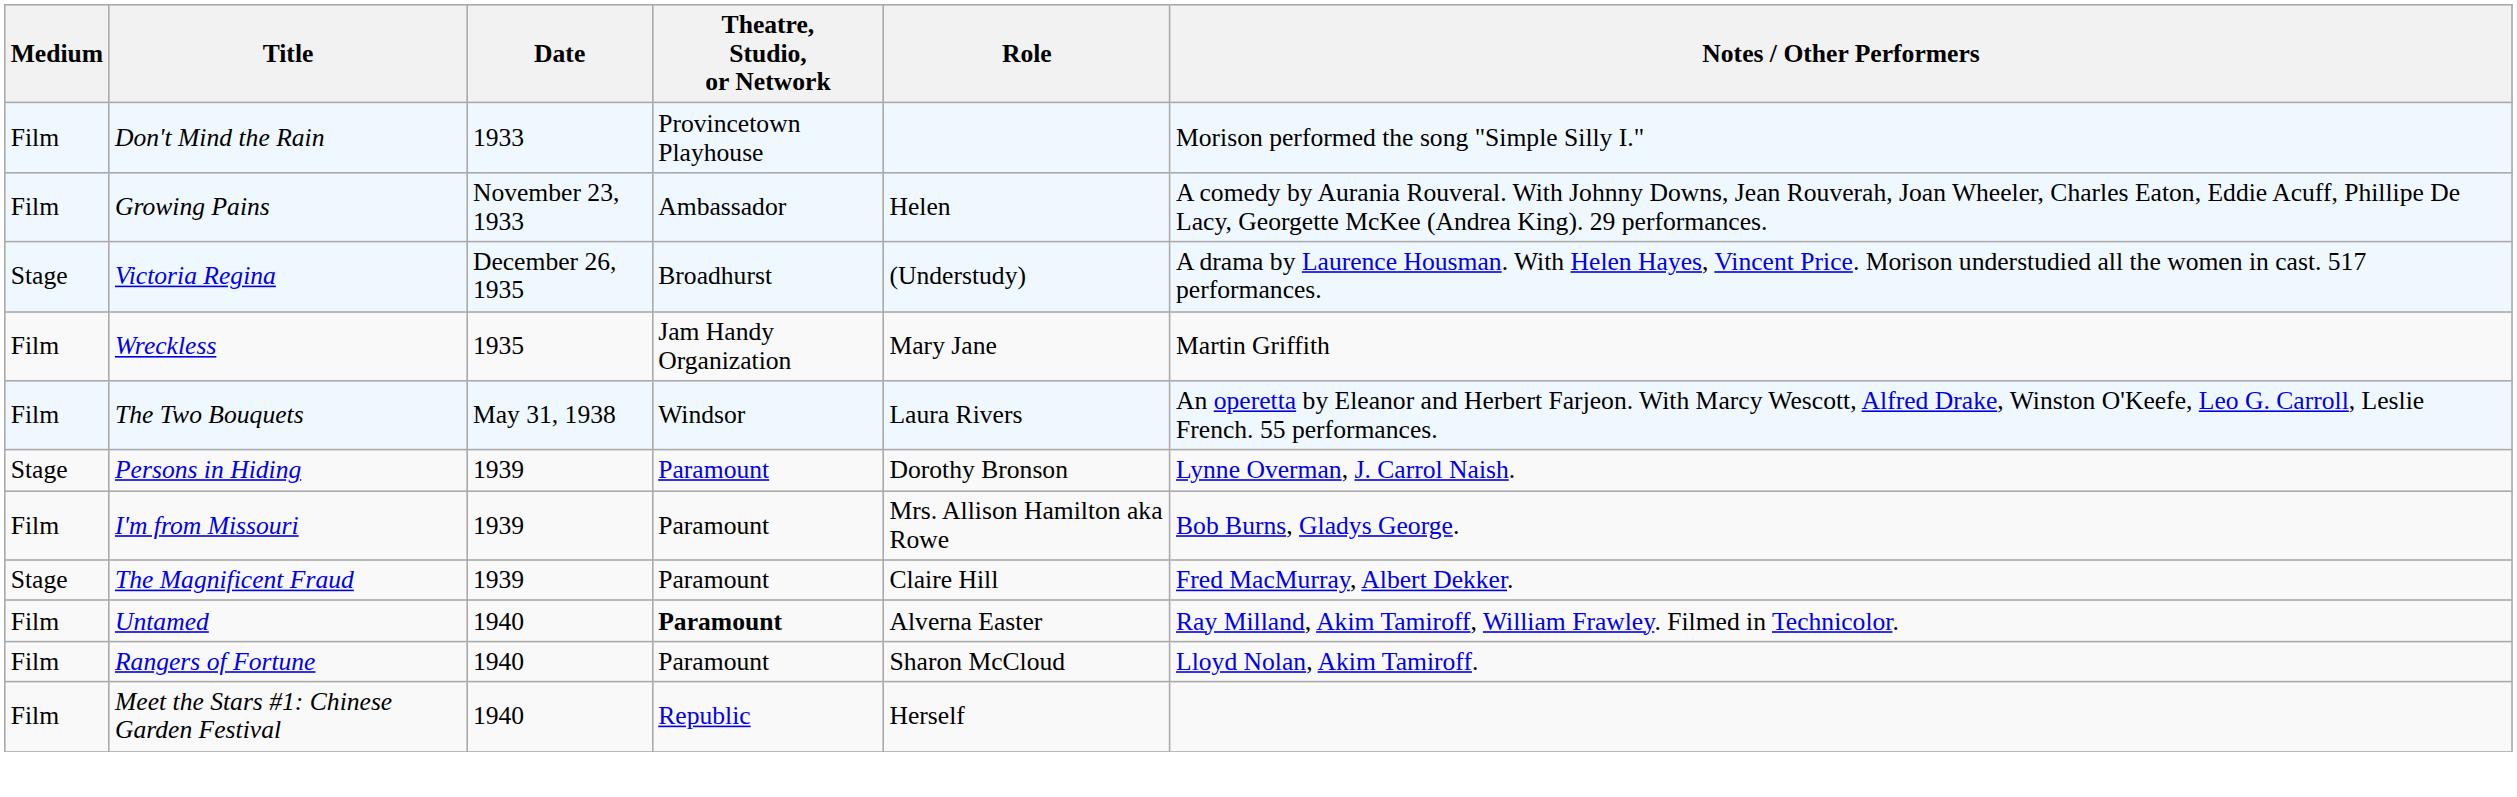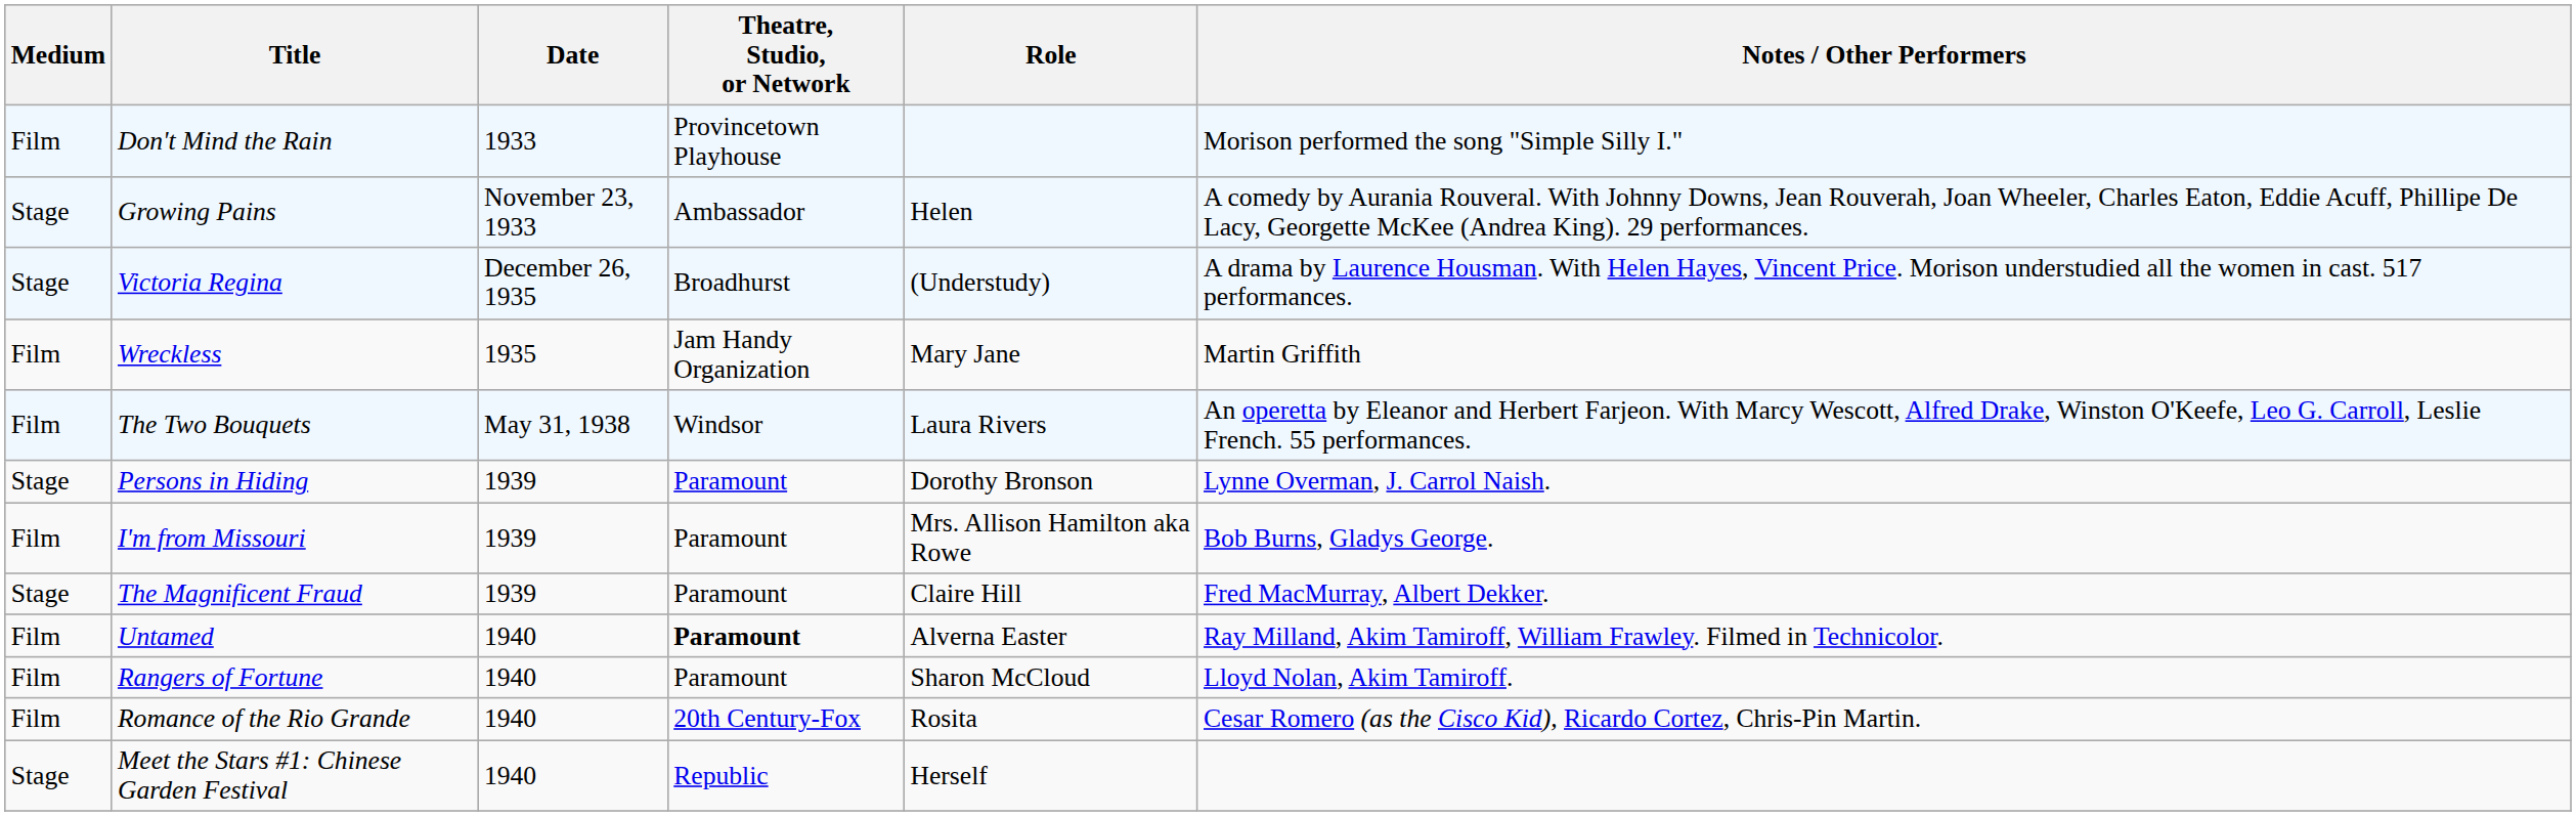 <table class=wikitable>
 <tr>
 <th>Medium</th>
 <th>Title</th>
 <th>Date</th>
 <th>Theatre,<br>Studio,<br>or Network</th>
 <th>Role</th>
 <th>Notes / Other Performers</th>
 </tr>
 <tr bgcolor=#F0F8FF>
 <td>Film</td>
 <td><em>Don't Mind the Rain</em></td>
 <td>1933</td>
 <td>Provincetown Playhouse</td>
 <td></td>
 <td>Morison performed the song "Simple Silly I."</td>
 </tr>
 <tr bgcolor=#F0F8FF>
-<td>Film</td>
+<td>Stage</td>
 <td><em>Growing Pains</em></td>
 <td>November 23, 1933</td>
 <td>Ambassador</td>
 <td>Helen</td>
 <td>A comedy by Aurania Rouveral. With Johnny Downs, Jean Rouverah, Joan Wheeler, Charles Eaton, Eddie Acuff, Phillipe De Lacy, Georgette McKee (Andrea King). 29 performances.</td>
 </tr>
 <tr bgcolor=#F0F8FF>
 <td>Stage</td>
 <td><em><a href='#'>Victoria Regina</a></em></td>
 <td>December 26, 1935</td>
 <td>Broadhurst</td>
 <td>(Understudy)</td>
 <td>A drama by <a href='#'>Laurence Housman</a>. With <a href='#'>Helen Hayes</a>, <a href='#'>Vincent Price</a>. Morison understudied all the women in cast. 517 performances.</td>
 </tr>
 <tr>
 <td>Film</td>
 <td><em><a href='#'>Wreckless</a></em></td>
 <td>1935</td>
 <td>Jam Handy Organization</td>
 <td>Mary Jane</td>
 <td>Martin Griffith</td>
 </tr>
 <tr bgcolor=#F0F8FF>
 <td>Film</td>
 <td><em>The Two Bouquets</em></td>
 <td>May 31, 1938</td>
 <td>Windsor</td>
 <td>Laura Rivers</td>
 <td>An <a href='#'>operetta</a> by Eleanor and Herbert Farjeon. With Marcy Wescott, <a href='#'>Alfred Drake</a>, Winston O'Keefe, <a href='#'>Leo G. Carroll</a>, Leslie French. 55 performances.</td>
 </tr>
 <tr>
 <td>Stage</td>
 <td><em><a href='#'>Persons in Hiding</a></em></td>
 <td>1939</td>
 <td><a href='#'>Paramount</a></td>
 <td>Dorothy Bronson</td>
 <td><a href='#'>Lynne Overman</a>, <a href='#'>J. Carrol Naish</a>.</td>
 </tr>
 <tr>
 <td>Film</td>
 <td><em><a href='#'>I'm from Missouri</a></em></td>
 <td>1939</td>
 <td>Paramount</td>
 <td>Mrs. Allison Hamilton aka Rowe</td>
 <td><a href='#'>Bob Burns</a>, <a href='#'>Gladys George</a>.</td>
 </tr>
 <tr>
 <td>Stage</td>
 <td><em><a href='#'>The Magnificent Fraud</a></em></td>
 <td>1939</td>
 <td>Paramount</td>
 <td>Claire Hill</td>
 <td><a href='#'>Fred MacMurray</a>, <a href='#'>Albert Dekker</a>.</td>
 </tr>
 <tr>
 <td>Film</td>
 <td><em><a href='#'>Untamed</a></em></td>
 <td>1940</td>
 <td><strong>Paramount</strong></td>
 <td>Alverna Easter</td>
 <td><a href='#'>Ray Milland</a>, <a href='#'>Akim Tamiroff</a>, <a href='#'>William Frawley</a>. Filmed in <a href='#'>Technicolor</a>.</td>
 </tr>
 <tr>
 <td>Film</td>
 <td><em><a href='#'>Rangers of Fortune</a></em></td>
 <td>1940</td>
 <td>Paramount</td>
 <td>Sharon McCloud</td>
 <td><a href='#'>Lloyd Nolan</a>, <a href='#'>Akim Tamiroff</a>.</td>
 </tr>
 <tr>
 <td>Film</td>
+<td><em>Romance of the Rio Grande</em></td>
+<td>1940</td>
+<td><a href='#'>20th Century-Fox</a></td>
+<td>Rosita</td>
+<td><a href='#'>Cesar Romero</a> <em>(as the <a href='#'>Cisco Kid</a>),</em> <a href='#'>Ricardo Cortez</a>, Chris-Pin Martin.</td>
+</tr>
+<tr>
+<td>Stage</td>
 <td><em>Meet the Stars #1: Chinese Garden Festival</em></td>
 <td>1940</td>
 <td><a href='#'>Republic</a></td>
 <td>Herself</td>
 <td></td>
 </tr>
 </table>
